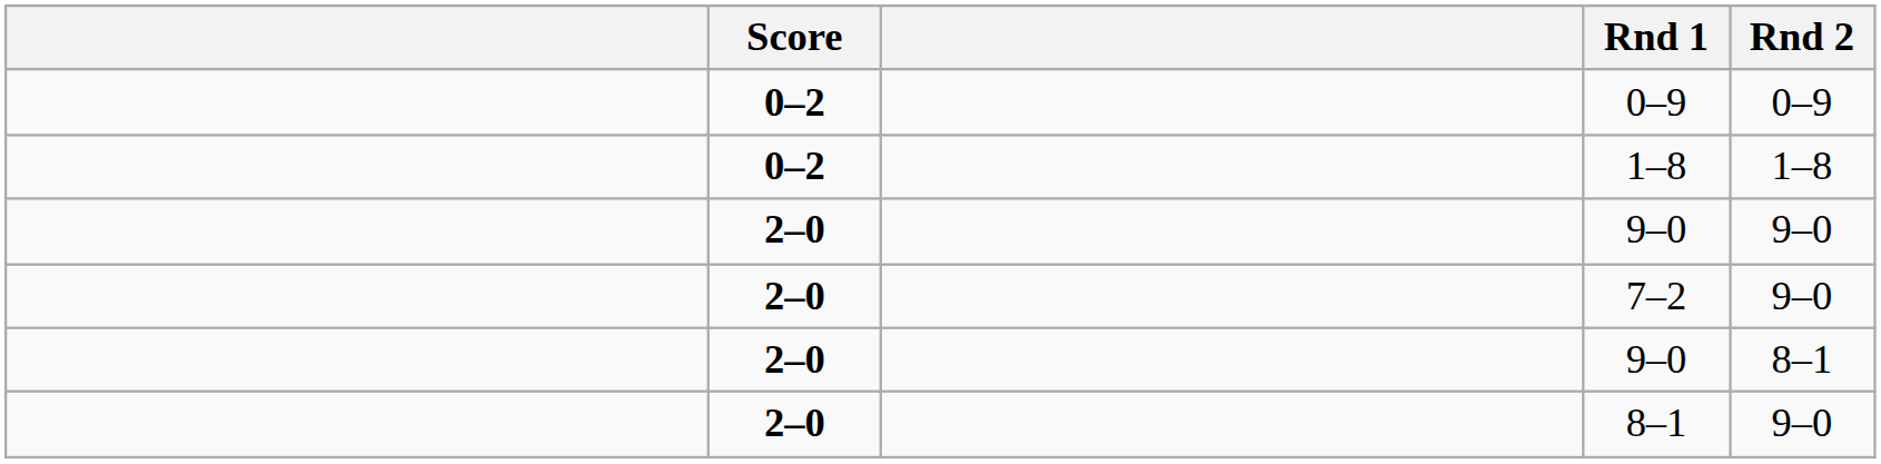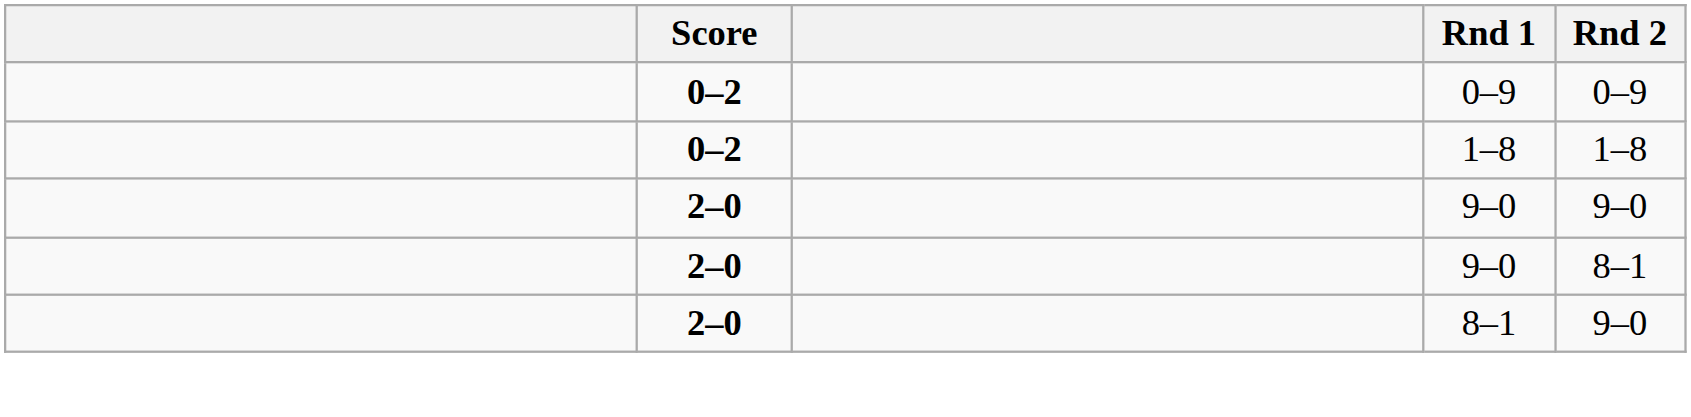 <table class="wikitable" style="text-align: center;">
 <tr>
 <th align="right" width="270"></th>
 <th width="60">Score</th>
 <th align="left" width="270"></th>
 <th width="50">Rnd 1</th>
 <th width="50">Rnd 2</th>
 </tr>
 <tr>
 <td align=left></td>
 <td align=center><strong>0–2</strong></td>
 <td align=left><strong></strong></td>
 <td>0–9</td>
 <td>0–9</td>
 </tr>
 <tr>
 <td align=left></td>
 <td align=center><strong>0–2</strong></td>
 <td align=left><strong></strong></td>
 <td>1–8</td>
 <td>1–8</td>
 </tr>
 <tr>
 <td align=left><strong></strong></td>
 <td align=center><strong>2–0</strong></td>
 <td align=left></td>
 <td>9–0</td>
 <td>9–0</td>
 </tr>
 <tr>
 <td align=left><strong></strong></td>
 <td align=center><strong>2–0</strong></td>
 <td align=left></td>
-<td>7–2</td>
-<td>9–0</td>
-</tr>
-<tr>
-<td align=left><strong></strong></td>
-<td align=center><strong>2–0</strong></td>
-<td align=left></td>
 <td>9–0</td>
 <td>8–1</td>
 </tr>
 <tr>
 <td align=left><strong></strong></td>
 <td align=center><strong>2–0</strong></td>
 <td align=left></td>
 <td>8–1</td>
 <td>9–0</td>
 </tr>
 </table>
